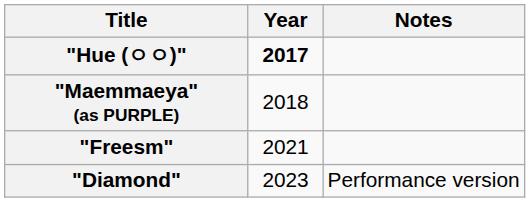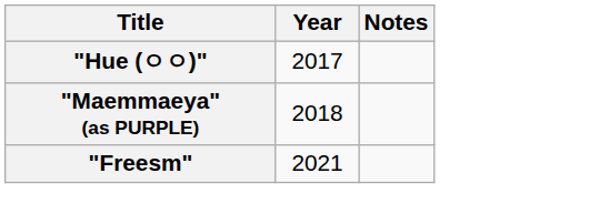 <table class="wikitable plainrowheaders" style="text-align:center;">
 <tr>
 <th scope="col" style="width: 180px">Title</th>
 <th scope="col" style="width: 50px">Year</th>
 <th scope="col">Notes</th>
 </tr>
 <tr>
 <th scope="row">"Hue (ㅇㅇ)"</th>
-<td><strong>2017</strong></td>
+<td>2017</td>
 <td></td>
 </tr>
 <tr>
 <th scope="row">"Maemmaeya" <br><small>(as PURPLE)</small></th>
 <td>2018</td>
 <td></td>
 </tr>
 <tr>
 <th scope="row">"Freesm"</th>
 <td>2021</td>
 <td></td>
 </tr>
-<tr>
-<th scope="row">"Diamond"</th>
-<td>2023</td>
-<td>Performance version</td>
-</tr>
 </table>
